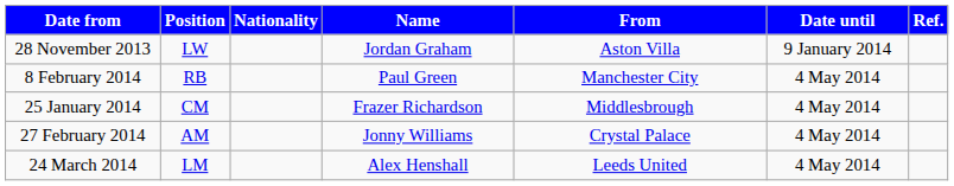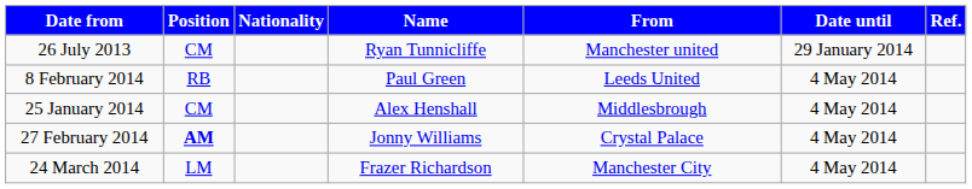 <table class="wikitable"  style="text-align:center; font-size:90%; ">
 <tr>
 <th style="background:blue; color:white; width:120px;">Date from</th>
 <th style="background:blue; color:white; width:50px;">Position</th>
 <th style="background:blue; color:white; width:50px;">Nationality</th>
 <th style="background:blue; color:white; width:150px;">Name</th>
 <th style="background:blue; color:white; width:200px;">From</th>
 <th style="background:blue; color:white; width:110px;">Date until</th>
 <th style="background:blue; color:white; width:25px;">Ref.</th>
 </tr>
 <tr>
-<td>28 November 2013</td>
-<td><a href='#'>LW</a></td>
+<td>26 July 2013</td>
+<td><a href='#'>CM</a></td>
 <td></td>
-<td><a href='#'>Jordan Graham</a></td>
-<td> <a href='#'>Aston Villa</a></td>
-<td>9 January 2014</td>
+<td><a href='#'>Ryan Tunnicliffe</a></td>
+<td> <a href='#'>Manchester united</a></td>
+<td>29 January 2014</td>
 <td></td>
 </tr>
 <tr>
 <td>8 February 2014</td>
 <td><a href='#'>RB</a></td>
 <td></td>
 <td><a href='#'>Paul Green</a></td>
-<td> <a href='#'>Manchester City</a></td>
+<td> <a href='#'>Leeds United</a></td>
 <td>4 May 2014</td>
 <td></td>
 </tr>
 <tr>
 <td>25 January 2014</td>
 <td><a href='#'>CM</a></td>
 <td></td>
-<td><a href='#'>Frazer Richardson</a></td>
+<td><a href='#'>Alex Henshall</a></td>
 <td> <a href='#'>Middlesbrough</a></td>
 <td>4 May 2014</td>
 <td></td>
 </tr>
 <tr>
 <td>27 February 2014</td>
-<td><a href='#'>AM</a></td>
+<td><strong><a href='#'>AM</a></strong></td>
 <td></td>
 <td><a href='#'>Jonny Williams</a></td>
 <td> <a href='#'>Crystal Palace</a></td>
 <td>4 May 2014</td>
 <td></td>
 </tr>
 <tr>
 <td>24 March 2014</td>
 <td><a href='#'>LM</a></td>
 <td></td>
-<td><a href='#'>Alex Henshall</a></td>
-<td> <a href='#'>Leeds United</a></td>
+<td><a href='#'>Frazer Richardson</a></td>
+<td> <a href='#'>Manchester City</a></td>
 <td>4 May 2014</td>
 <td></td>
 </tr>
 </table>
